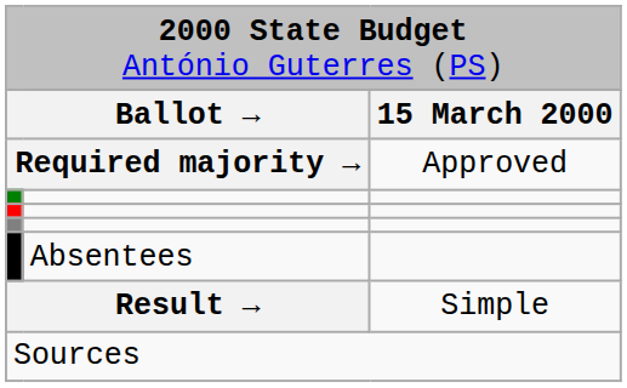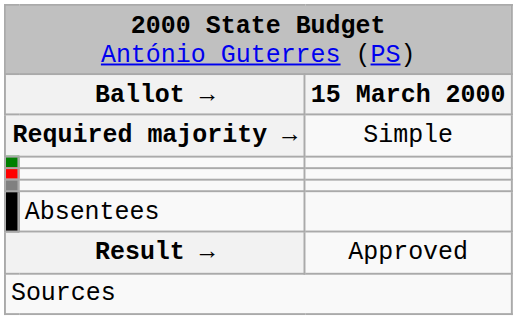 <table class="wikitable" style="text-align:center;">
 <tr>
 <td colspan="4" align="center" bgcolor="#C0C0C0"><strong>2000 State Budget</strong><br><a href='#'>António Guterres</a> (<a href='#'>PS</a>)</td>
 </tr>
 <tr>
 <th colspan="2" style="width:150px;">Ballot →</th>
 <th>15 March 2000</th>
 </tr>
 <tr>
 <th colspan="2">Required majority →</th>
-<td>Approved </td>
+<td>Simple</td>
 </tr>
 <tr>
 <th style="color:inherit;background:green;"></th>
 <td style="text-align:left;"></td>
 <td></td>
 </tr>
 <tr>
 <th style="width:1px; background:red;"></th>
 <td style="text-align:left;"></td>
 <td></td>
 </tr>
 <tr>
 <th style="color:inherit;background:gray;"></th>
 <td style="text-align:left;"></td>
 <td></td>
 </tr>
 <tr>
 <th style="color:inherit;background:black;"></th>
 <td style="text-align:left;">Absentees</td>
 <td></td>
 </tr>
 <tr>
 <th colspan="2">Result →</th>
-<td>Simple</td>
+<td>Approved </td>
 </tr>
 <tr>
 <td style="text-align:left;" colspan="4">Sources</td>
 </tr>
 </table>
